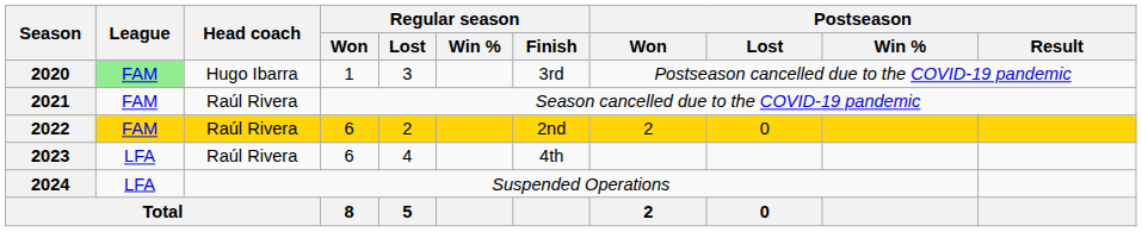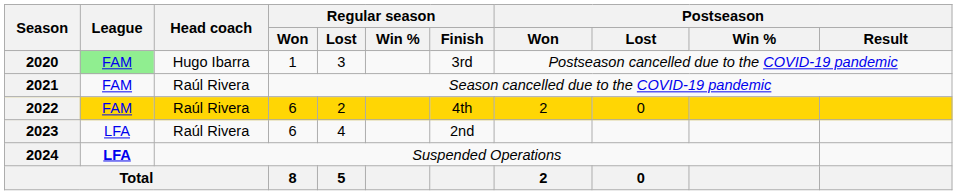 <table class="wikitable" style="font-size: 95%; text-align:center; width:65em">
 <tr>
 <th rowspan="2">Season</th>
 <th rowspan="2">League</th>
 <th rowspan="2">Head coach</th>
 <th colspan="4">Regular season</th>
 <th colspan="4">Postseason</th>
 </tr>
 <tr>
 <th>Won</th>
 <th>Lost</th>
 <th>Win %</th>
 <th>Finish</th>
 <th>Won</th>
 <th>Lost</th>
 <th>Win %</th>
 <th>Result</th>
 </tr>
 <tr>
 <th>2020</th>
 <td style="background: lightgreen;"><a href='#'>FAM</a></td>
 <td>Hugo Ibarra</td>
 <td>1</td>
 <td>3</td>
 <td></td>
 <td>3rd </td>
 <td colspan=4><em>Postseason cancelled due to the <a href='#'>COVID-19 pandemic</a></em></td>
 </tr>
 <tr>
 <th>2021</th>
 <td><a href='#'>FAM</a></td>
 <td>Raúl Rivera</td>
 <td colspan=9><em>Season cancelled due to the <a href='#'>COVID-19 pandemic</a></em></td>
 </tr>
 <tr style="background:#FFD604;">
 <th>2022</th>
 <td><a href='#'>FAM</a></td>
 <td>Raúl Rivera</td>
 <td>6</td>
 <td>2</td>
 <td></td>
-<td>2nd</td>
+<td>4th </td>
 <td>2</td>
 <td>0</td>
 <td></td>
 <td></td>
 </tr>
 <tr>
 <th>2023</th>
 <td><a href='#'>LFA</a></td>
 <td>Raúl Rivera</td>
 <td>6</td>
 <td>4</td>
 <td></td>
-<td>4th </td>
+<td>2nd</td>
 <td></td>
 <td></td>
 <td></td>
 <td></td>
 </tr>
 <tr>
 <th>2024</th>
-<td><a href='#'>LFA</a></td>
+<td><strong><a href='#'>LFA</a></strong></td>
 <td colspan=8><em>Suspended Operations</em></td>
 </tr>
 <tr>
 <th colspan="3">Total</th>
 <th>8</th>
 <th>5</th>
 <th></th>
 <th></th>
 <th>2</th>
 <th>0</th>
 <th></th>
 <th></th>
 </tr>
 </table>
